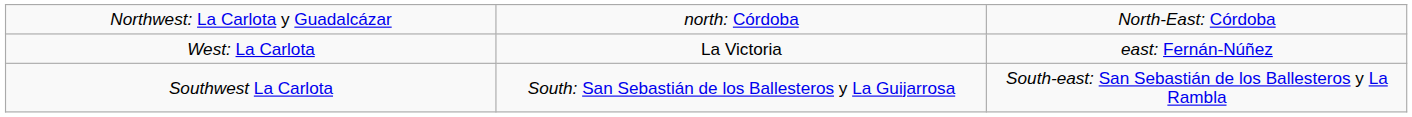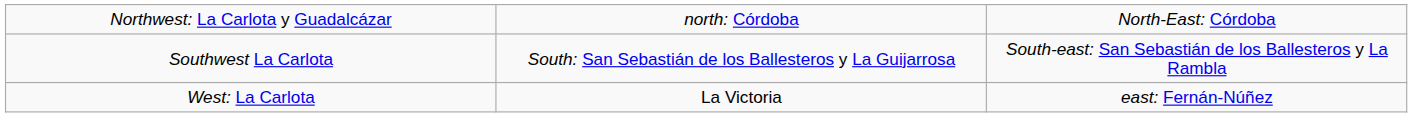 <table border="2" cellpadding="4" cellspacing="0" style="margin: 0.5em 0.5em 0.5em 1em; padding: 0.5em; background: #f9f9f9; border: 1px #aaa solid; border-collapse: collapse; font-size: 95%; border: 2 align">
 <tr ---->
 <td width ="35%" align="center"><em>Northwest:</em> <a href='#'>La Carlota</a> y <a href='#'>Guadalcázar</a></td>
 <td width ="30%" align="center"><em>north:</em> <a href='#'>Córdoba</a></td>
 <td width ="35%" align="center"><em>North-East:</em>  <a href='#'>Córdoba</a></td>
 </tr>
 <tr ---->
+<td width ="35%" align="center"><em>Southwest</em> <a href='#'>La Carlota</a></td>
+<td width ="30%" align="center"><em>South:</em> <a href='#'>San Sebastián de los Ballesteros</a> y <a href='#'>La Guijarrosa</a></td>
+<td width ="35%" align="center"><em>South-east:</em> <a href='#'>San Sebastián de los Ballesteros</a> y <a href='#'>La Rambla</a></td>
+</tr>
+<tr ---->
 <td width ="10%" align="center"><em>West:</em> <a href='#'>La Carlota</a></td>
 <td width ="35%" align="center">La Victoria</td>
 <td width ="30%" align="center"><em>east:</em> <a href='#'>Fernán-Núñez</a></td>
 </tr>
-<tr ---->
-<td width ="35%" align="center"><em>Southwest</em> <a href='#'>La Carlota</a></td>
-<td width ="30%" align="center"><em>South:</em> <a href='#'>San Sebastián de los Ballesteros</a> y <a href='#'>La Guijarrosa</a></td>
-<td width ="35%" align="center"><em>South-east:</em> <a href='#'>San Sebastián de los Ballesteros</a> y <a href='#'>La Rambla</a></td>
-</tr>
 </table>
